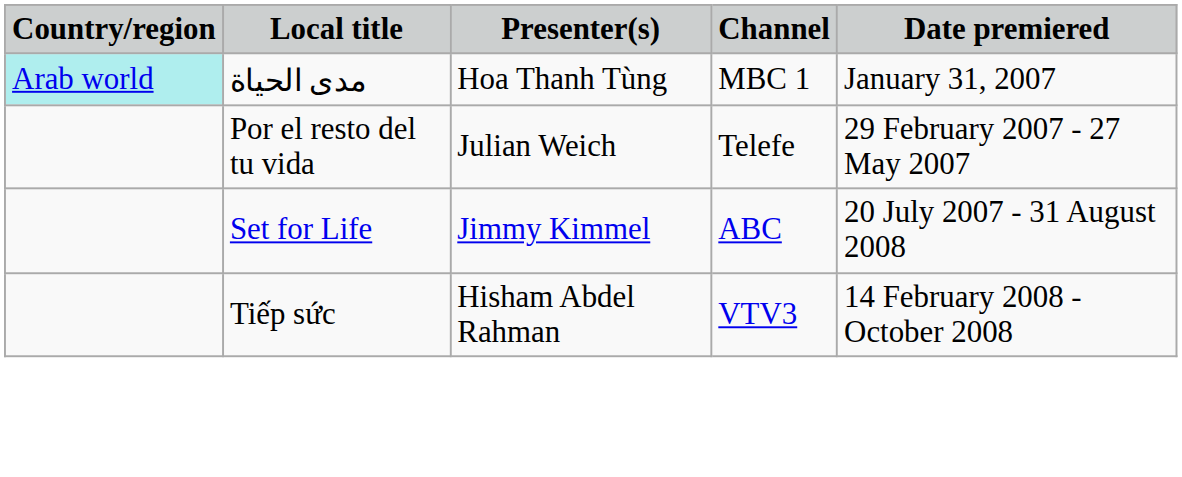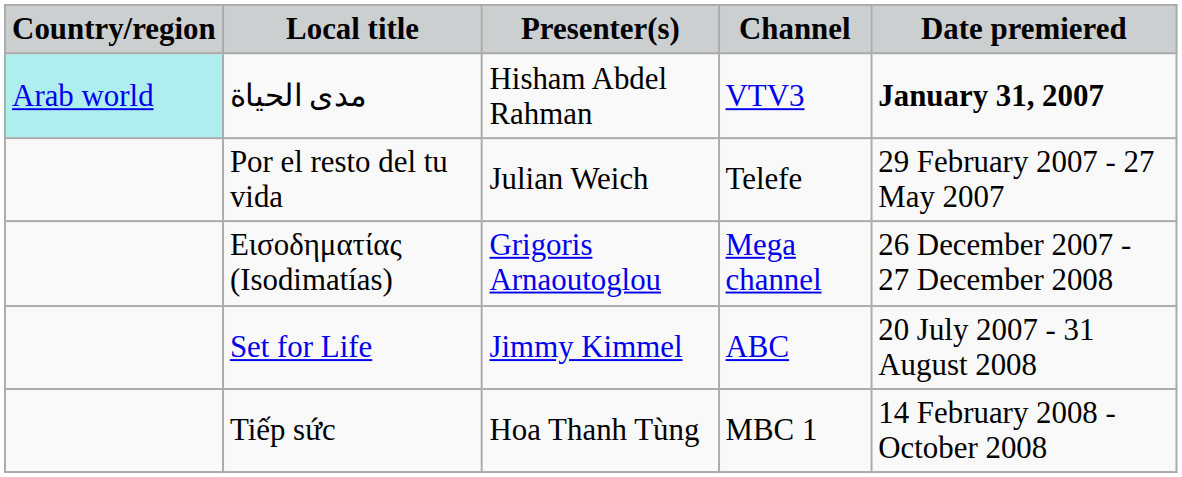 <table class="wikitable">
 <tr>
 <th scope="col" style="background:#cccfcf;">Country/region</th>
 <th scope="col" style="background:#cccfcf;">Local title</th>
 <th scope="col" style="background:#cccfcf;">Presenter(s)</th>
 <th scope="col" style="background:#cccfcf;">Channel</th>
 <th scope="col" style="background:#cccfcf;">Date premiered</th>
 </tr>
 <tr>
 <td style="background: paleturquoise;"> <a href='#'>Arab world</a></td>
 <td>مدى الحياة</td>
-<td>Hoa Thanh Tùng</td>
-<td>MBC 1</td>
-<td>January 31, 2007</td>
+<td>Hisham Abdel Rahman</td>
+<td><a href='#'>VTV3</a></td>
+<td><strong>January 31, 2007</strong></td>
 </tr>
 <tr>
 <td></td>
 <td>Por el resto del tu vida</td>
 <td>Julian Weich</td>
 <td>Telefe</td>
 <td>29 February 2007 - 27 May 2007</td>
+</tr>
+<tr>
+<td></td>
+<td>Εισοδηματίας (Isodimatías)</td>
+<td><a href='#'>Grigoris Arnaoutoglou</a></td>
+<td><a href='#'>Mega channel</a></td>
+<td>26 December 2007 - 27 December 2008</td>
 </tr>
 <tr>
 <td></td>
 <td><a href='#'>Set for Life</a></td>
 <td><a href='#'>Jimmy Kimmel</a></td>
 <td><a href='#'>ABC</a></td>
 <td>20 July 2007 - 31 August 2008</td>
 </tr>
 <tr>
 <td></td>
 <td>Tiếp sức</td>
-<td>Hisham Abdel Rahman</td>
-<td><a href='#'>VTV3</a></td>
+<td>Hoa Thanh Tùng</td>
+<td>MBC 1</td>
 <td>14 February 2008 - October 2008</td>
 </tr>
 </table>
